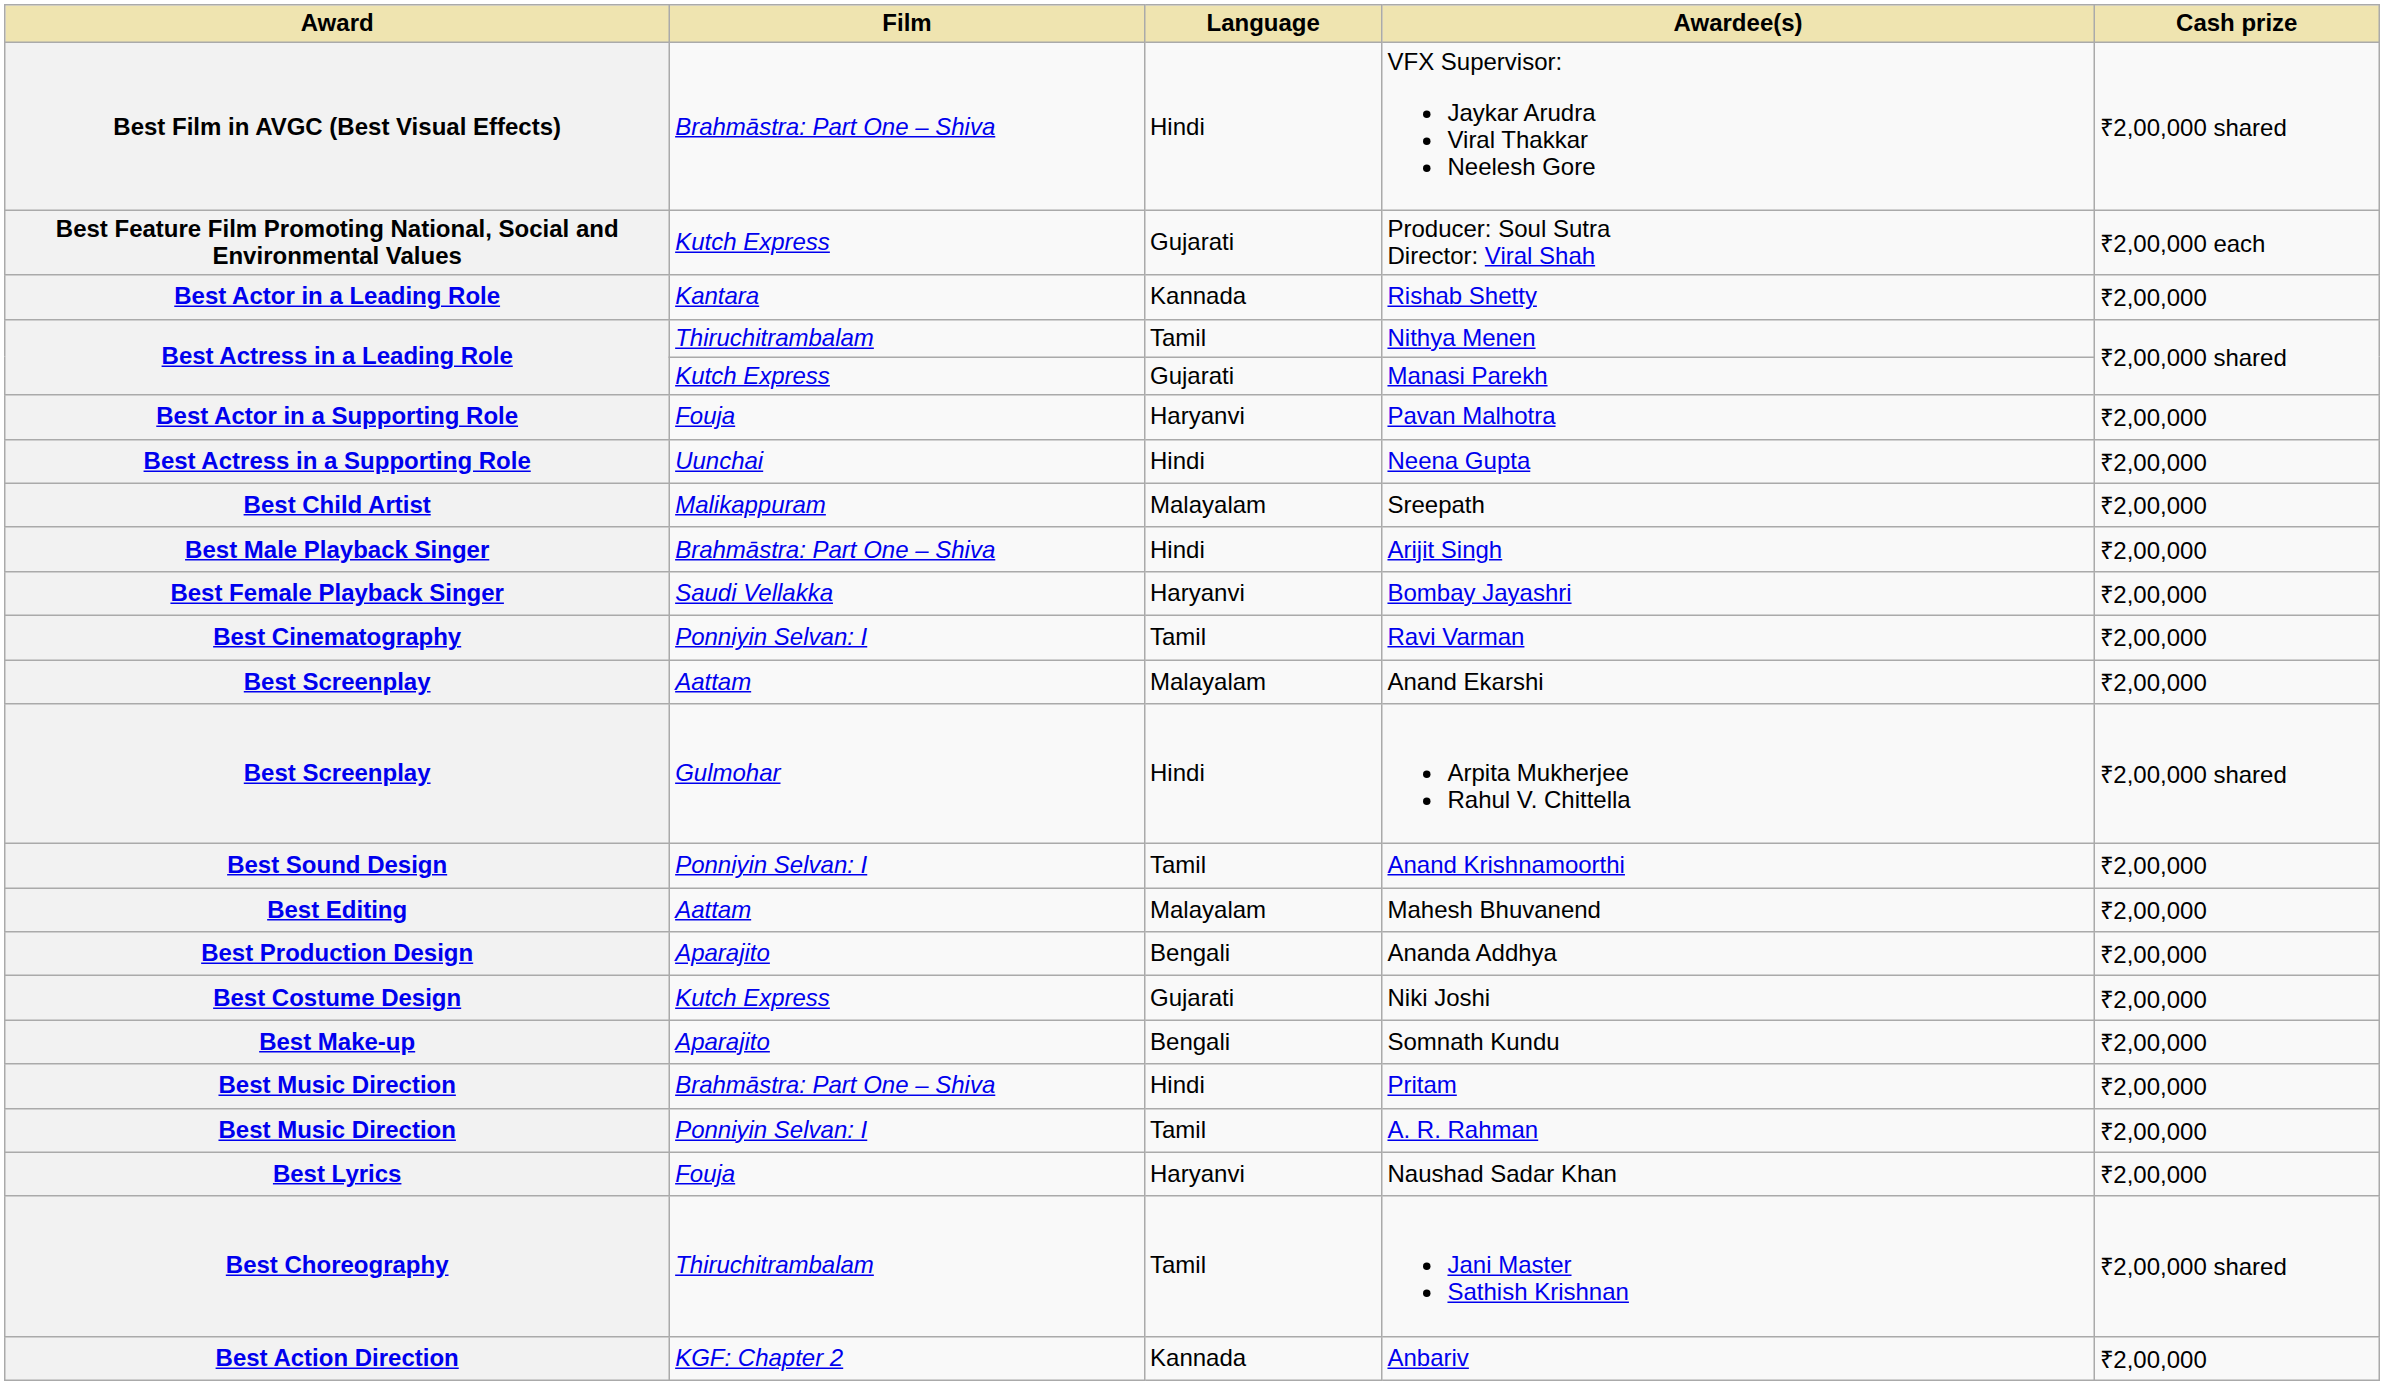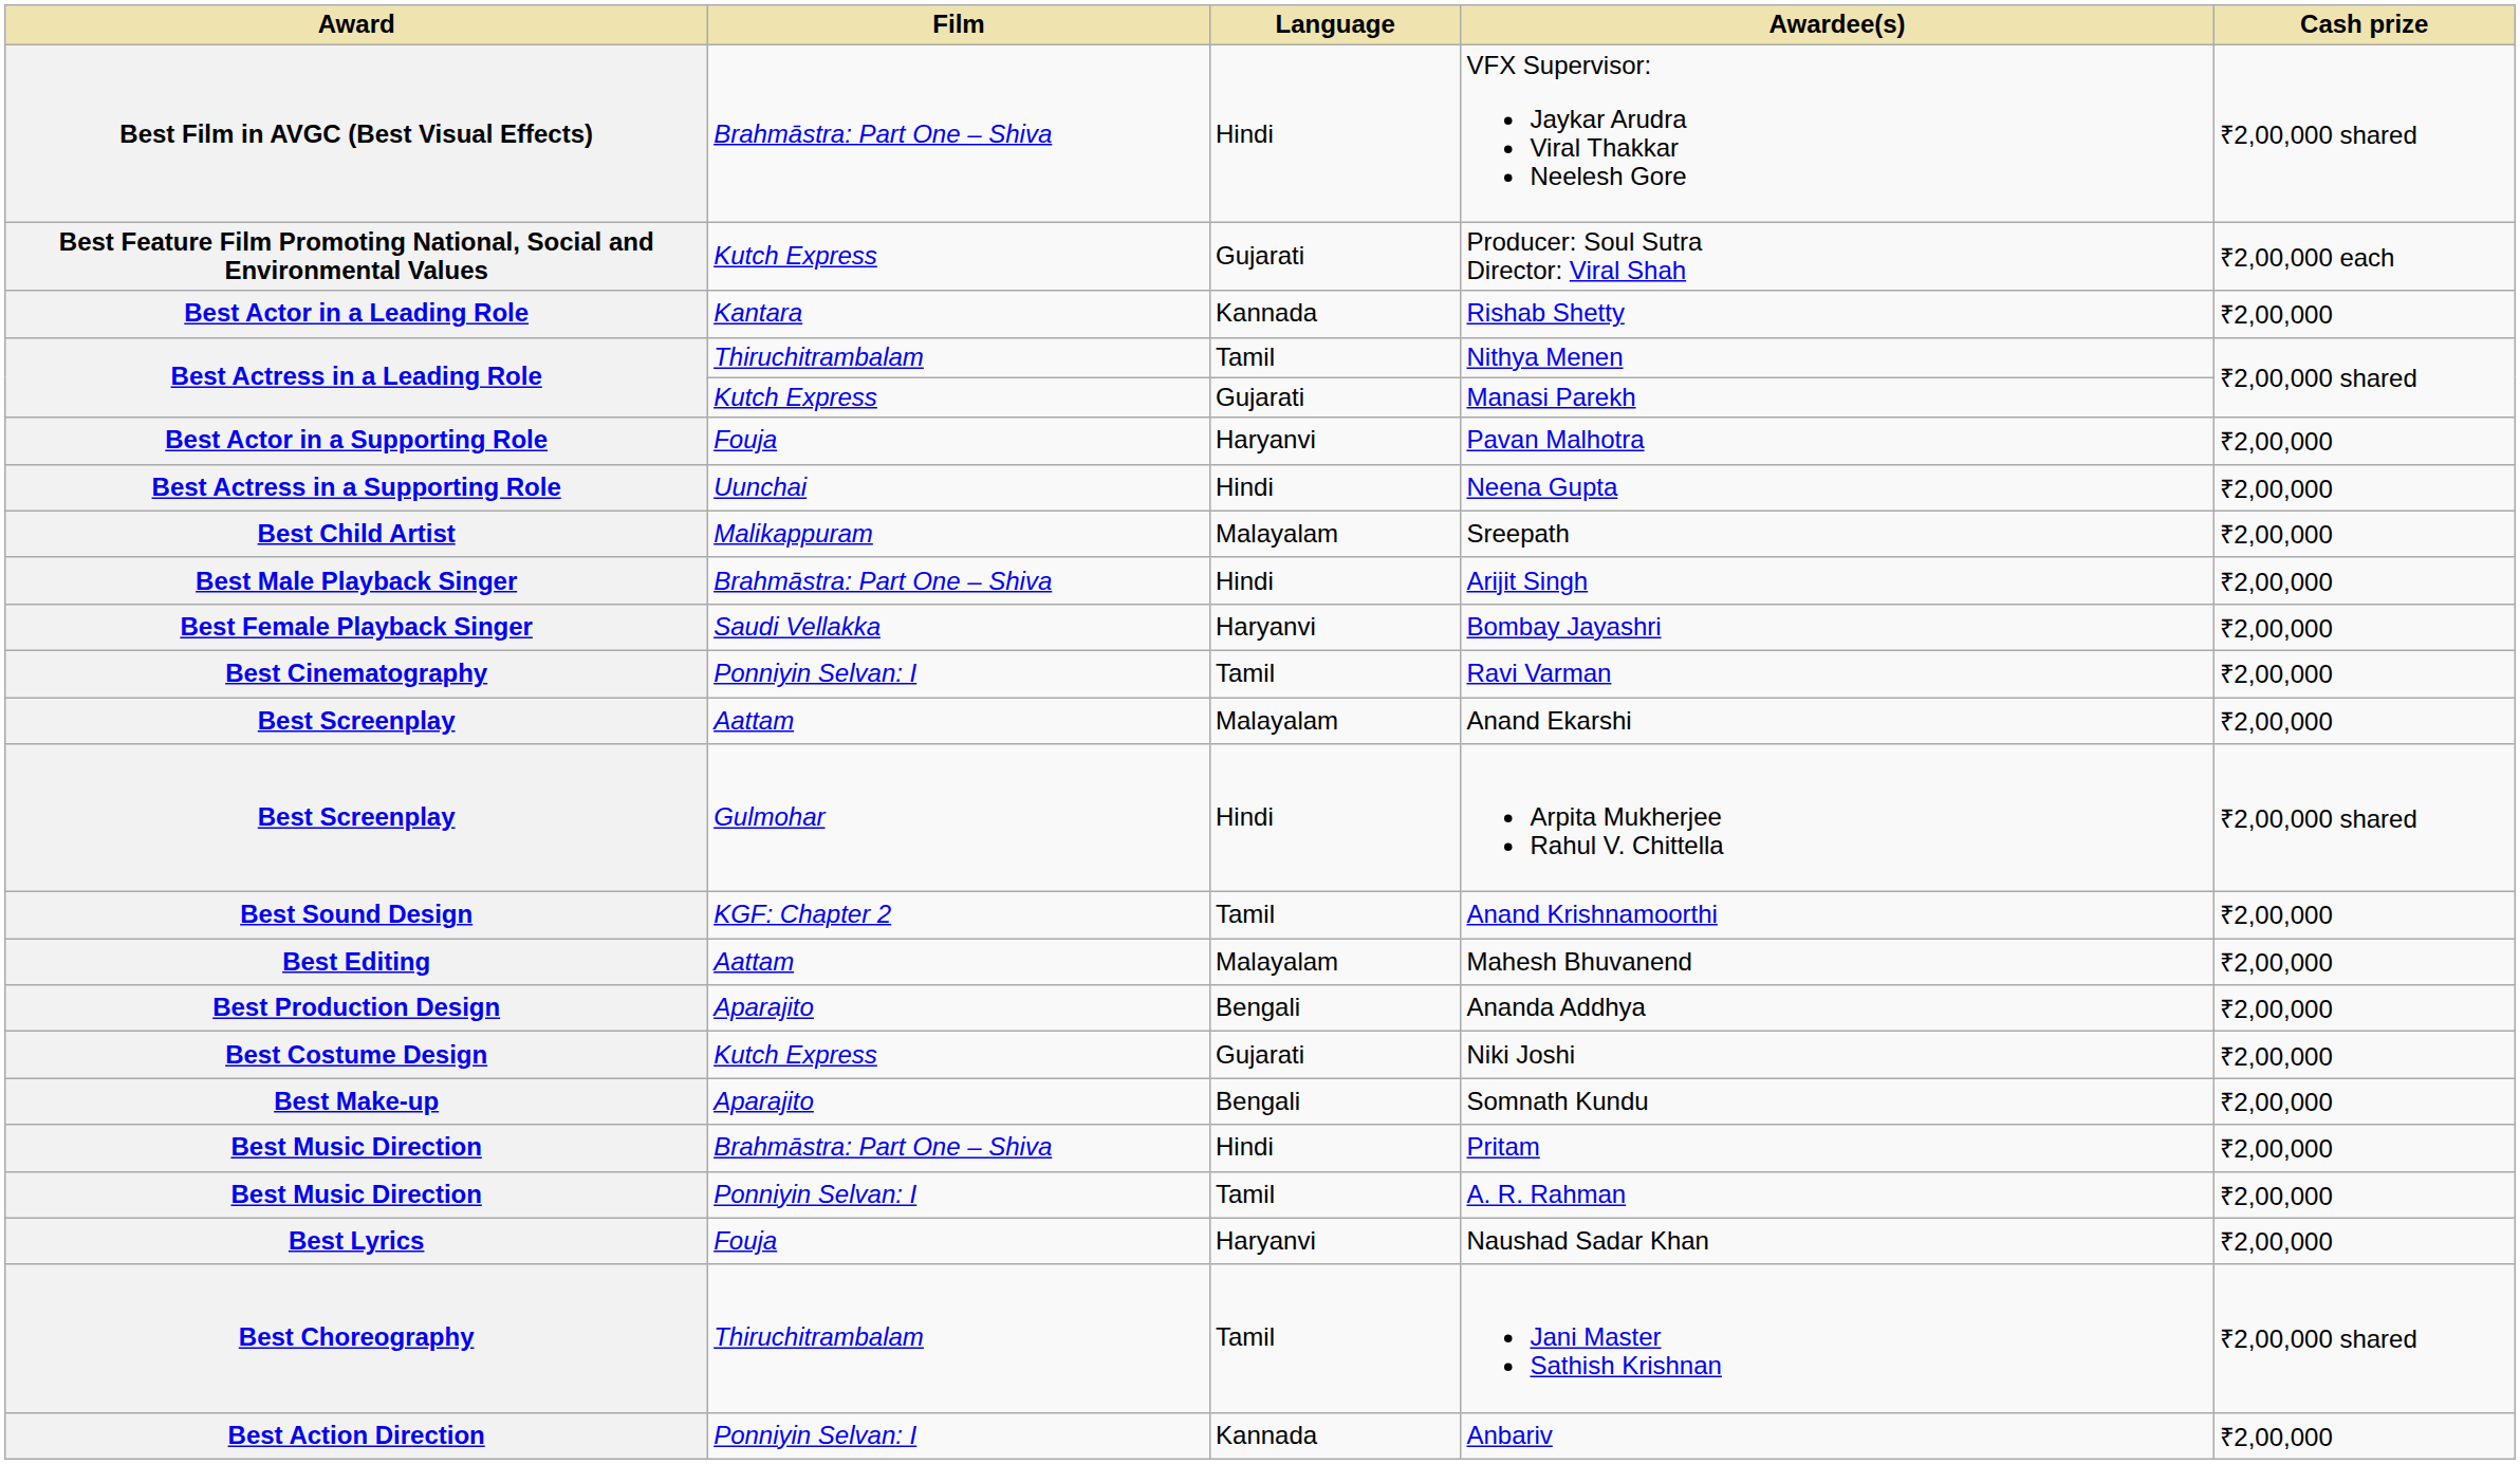 <table class="wikitable plainrowheaders" style="width:100%;">
 <tr>
 <th style="background-color:#EFE4B0;width:28%;">Award</th>
 <th style="background-color:#EFE4B0;width:20%;">Film</th>
 <th style="background-color:#EFE4B0;width:10%;">Language</th>
 <th style="background-color:#EFE4B0;width:30%;">Awardee(s)</th>
 <th style="background-color:#EFE4B0;width:12%;">Cash prize</th>
 </tr>
 <tr>
 <th scope="row">Best Film in AVGC (Best Visual Effects)</th>
 <td><em><a href='#'>Brahmāstra: Part One – Shiva</a></em></td>
 <td>Hindi</td>
 <td>VFX Supervisor:<br><ul><li>Jaykar Arudra</li><li>Viral Thakkar</li><li>Neelesh Gore</li></ul></td>
 <td>₹2,00,000 shared</td>
 </tr>
 <tr>
 <th scope="row">Best Feature Film Promoting National, Social and Environmental Values</th>
 <td><em><a href='#'>Kutch Express</a></em></td>
 <td>Gujarati</td>
 <td>Producer: Soul Sutra<br>Director: <a href='#'>Viral Shah</a></td>
 <td>₹2,00,000 each</td>
 </tr>
 <tr>
 <th scope="row"><a href='#'>Best Actor in a Leading Role</a></th>
 <td><em><a href='#'>Kantara</a></em></td>
 <td>Kannada</td>
 <td><a href='#'>Rishab Shetty</a></td>
 <td>₹2,00,000</td>
 </tr>
 <tr>
 <th scope="row" rowspan="2"><a href='#'>Best Actress in a Leading Role</a></th>
 <td><em><a href='#'>Thiruchitrambalam</a></em></td>
 <td>Tamil</td>
 <td><a href='#'>Nithya Menen</a></td>
 <td rowspan="2">₹2,00,000 shared</td>
 </tr>
 <tr>
 <td><em><a href='#'>Kutch Express</a></em></td>
 <td>Gujarati</td>
 <td><a href='#'>Manasi Parekh</a></td>
 </tr>
 <tr>
 <th scope="row"><a href='#'>Best Actor in a Supporting Role</a></th>
 <td><em><a href='#'>Fouja</a></em></td>
 <td>Haryanvi</td>
 <td><a href='#'>Pavan Malhotra</a></td>
 <td>₹2,00,000</td>
 </tr>
 <tr>
 <th scope="row"><a href='#'>Best Actress in a Supporting Role</a></th>
 <td><em><a href='#'>Uunchai</a></em></td>
 <td>Hindi</td>
 <td><a href='#'>Neena Gupta</a></td>
 <td>₹2,00,000</td>
 </tr>
 <tr>
 <th scope="row"><a href='#'>Best Child Artist</a></th>
 <td><em><a href='#'>Malikappuram</a></em></td>
 <td>Malayalam</td>
 <td>Sreepath</td>
 <td>₹2,00,000</td>
 </tr>
 <tr>
 <th scope="row"><a href='#'>Best Male Playback Singer</a></th>
 <td><em><a href='#'>Brahmāstra: Part One – Shiva</a></em><br></td>
 <td>Hindi</td>
 <td><a href='#'>Arijit Singh</a></td>
 <td>₹2,00,000</td>
 </tr>
 <tr>
 <th scope="row"><a href='#'>Best Female Playback Singer</a></th>
 <td><em><a href='#'>Saudi Vellakka</a></em><br></td>
 <td>Haryanvi</td>
 <td><a href='#'>Bombay Jayashri</a></td>
 <td>₹2,00,000</td>
 </tr>
 <tr>
 <th scope="row"><a href='#'>Best Cinematography</a></th>
 <td><em><a href='#'>Ponniyin Selvan: I</a></em></td>
 <td>Tamil</td>
 <td><a href='#'>Ravi Varman</a></td>
 <td>₹2,00,000</td>
 </tr>
 <tr>
 <th scope="row"><a href='#'>Best Screenplay</a><br></th>
 <td><em><a href='#'>Aattam</a></em></td>
 <td>Malayalam</td>
 <td>Anand Ekarshi</td>
 <td>₹2,00,000</td>
 </tr>
 <tr>
 <th scope="row"><a href='#'>Best Screenplay</a><br></th>
 <td><em><a href='#'>Gulmohar</a></em></td>
 <td>Hindi</td>
 <td><br><ul><li>Arpita Mukherjee</li><li>Rahul V. Chittella</li></ul></td>
 <td>₹2,00,000 shared</td>
 </tr>
 <tr>
 <th scope="row"><a href='#'>Best Sound Design</a></th>
-<td><em><a href='#'>Ponniyin Selvan: I</a></em></td>
+<td><em><a href='#'>KGF: Chapter 2</a></em></td>
 <td>Tamil</td>
 <td><a href='#'>Anand Krishnamoorthi</a></td>
 <td>₹2,00,000</td>
 </tr>
 <tr>
 <th scope="row"><a href='#'>Best Editing</a></th>
 <td><em><a href='#'>Aattam</a></em></td>
 <td>Malayalam</td>
 <td>Mahesh Bhuvanend</td>
 <td>₹2,00,000</td>
 </tr>
 <tr>
 <th scope="row"><a href='#'>Best Production Design</a></th>
 <td><em><a href='#'>Aparajito</a></em></td>
 <td>Bengali</td>
 <td>Ananda Addhya</td>
 <td>₹2,00,000</td>
 </tr>
 <tr>
 <th scope="row"><a href='#'>Best Costume Design</a></th>
 <td><em><a href='#'>Kutch Express</a></em></td>
 <td>Gujarati</td>
 <td>Niki Joshi</td>
 <td>₹2,00,000</td>
 </tr>
 <tr>
 <th scope="row"><a href='#'>Best Make-up</a></th>
 <td><em><a href='#'>Aparajito</a></em></td>
 <td>Bengali</td>
 <td>Somnath Kundu</td>
 <td>₹2,00,000</td>
 </tr>
 <tr>
 <th scope="row"><a href='#'>Best Music Direction</a><br></th>
 <td><em><a href='#'>Brahmāstra: Part One – Shiva</a></em></td>
 <td>Hindi</td>
 <td><a href='#'>Pritam</a></td>
 <td>₹2,00,000</td>
 </tr>
 <tr>
 <th scope="row"><a href='#'>Best Music Direction</a><br></th>
 <td><em><a href='#'>Ponniyin Selvan: I</a></em></td>
 <td>Tamil</td>
 <td><a href='#'>A. R. Rahman</a></td>
 <td>₹2,00,000</td>
 </tr>
 <tr>
 <th scope="row"><a href='#'>Best Lyrics</a></th>
 <td><em><a href='#'>Fouja</a></em><br></td>
 <td>Haryanvi</td>
 <td>Naushad Sadar Khan</td>
 <td>₹2,00,000</td>
 </tr>
 <tr>
 <th scope="row"><a href='#'>Best Choreography</a></th>
 <td><em><a href='#'>Thiruchitrambalam</a></em><br></td>
 <td>Tamil</td>
 <td><br><ul><li><a href='#'>Jani Master</a></li><li><a href='#'>Sathish Krishnan</a></li></ul></td>
 <td>₹2,00,000 shared</td>
 </tr>
 <tr>
 <th scope="row"><a href='#'>Best Action Direction</a></th>
-<td><em><a href='#'>KGF: Chapter 2</a></em></td>
+<td><em><a href='#'>Ponniyin Selvan: I</a></em></td>
 <td>Kannada</td>
 <td><a href='#'>Anbariv</a></td>
 <td>₹2,00,000</td>
 </tr>
 </table>
